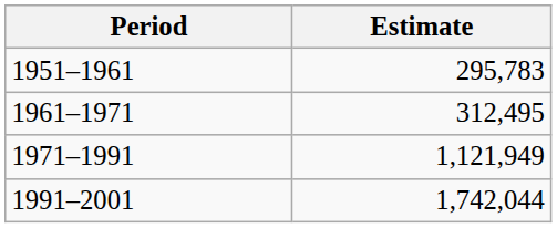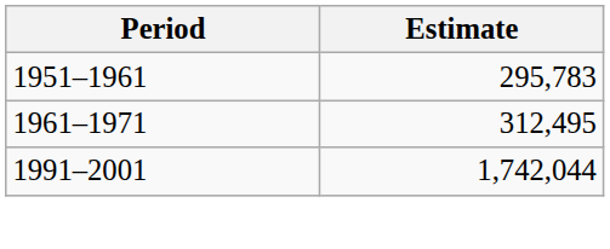 <table class="wikitable floatright" style="width: 321px">
 <tr>
 <th>Period</th>
 <th>Estimate</th>
 </tr>
 <tr>
 <td>1951–1961</td>
 <td style="text-align: right;">295,783</td>
 </tr>
 <tr>
 <td>1961–1971</td>
 <td style="text-align: right;">312,495</td>
 </tr>
 <tr>
-<td>1971–1991</td>
-<td style="text-align: right;">1,121,949</td>
-</tr>
-<tr>
 <td>1991–2001</td>
 <td style="text-align: right;">1,742,044</td>
 </tr>
 </table>
